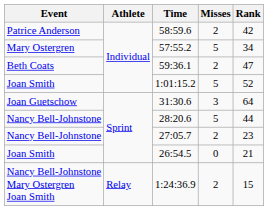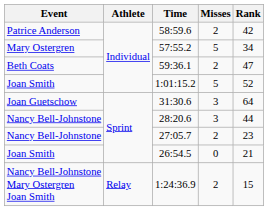 <table class=wikitable style=font-size:90%;text-align:center>
 <tr>
 <th>Event</th>
 <th>Athlete</th>
 <th>Time</th>
 <th>Misses</th>
 <th>Rank</th>
 </tr>
 <tr>
 <td align=left><a href='#'>Patrice Anderson</a></td>
 <td align=left rowspan=4><a href='#'>Individual</a></td>
 <td>58:59.6</td>
 <td>2</td>
 <td>42</td>
 </tr>
 <tr>
 <td align=left><a href='#'>Mary Ostergren</a></td>
 <td>57:55.2</td>
 <td>5</td>
 <td>34</td>
 </tr>
 <tr>
 <td align=left><a href='#'>Beth Coats</a></td>
 <td>59:36.1</td>
 <td>2</td>
 <td>47</td>
 </tr>
 <tr>
 <td align=left><a href='#'>Joan Smith</a></td>
 <td>1:01:15.2</td>
 <td>5</td>
 <td>52</td>
 </tr>
 <tr>
 <td align=left><a href='#'>Joan Guetschow</a></td>
 <td align=left rowspan=4><a href='#'>Sprint</a></td>
 <td>31:30.6</td>
 <td>3</td>
 <td>64</td>
 </tr>
 <tr>
 <td align=left><a href='#'>Nancy Bell-Johnstone</a></td>
 <td>28:20.6</td>
-<td>5</td>
+<td>3</td>
 <td>44</td>
 </tr>
 <tr>
 <td align=left><a href='#'>Nancy Bell-Johnstone</a></td>
 <td>27:05.7</td>
 <td>2</td>
 <td>23</td>
 </tr>
 <tr>
 <td align=left><a href='#'>Joan Smith</a></td>
 <td>26:54.5</td>
 <td>0</td>
 <td>21</td>
 </tr>
 <tr>
 <td align=left><a href='#'>Nancy Bell-Johnstone</a><br><a href='#'>Mary Ostergren</a><br><a href='#'>Joan Smith</a></td>
 <td align=left><a href='#'>Relay</a></td>
 <td>1:24:36.9</td>
 <td>2</td>
 <td>15</td>
 </tr>
 </table>
